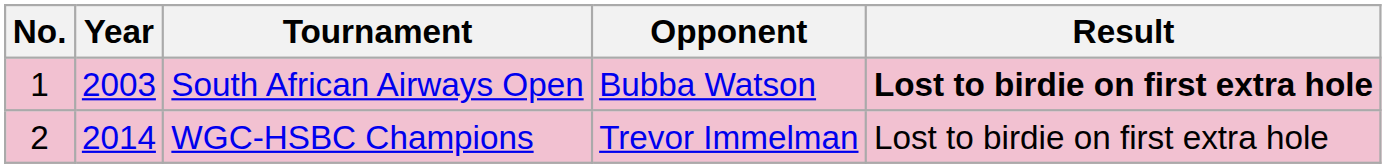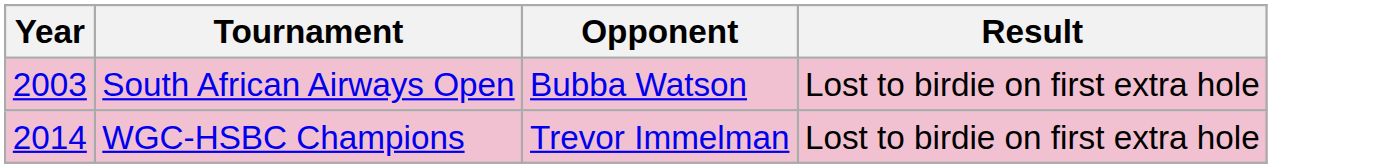 <table class="wikitable" style="font-size:95%;">
 <tr>
-<th>No.</th>
 <th>Year</th>
 <th>Tournament</th>
 <th>Opponent</th>
 <th>Result</th>
 </tr>
 <tr style="background:#F2C1D1;">
-<td align=center>1</td>
 <td><a href='#'>2003</a></td>
 <td><a href='#'>South African Airways Open</a></td>
 <td> <a href='#'>Bubba Watson</a></td>
-<td><strong>Lost to birdie on first extra hole</strong></td>
+<td>Lost to birdie on first extra hole</td>
 </tr>
 <tr style="background:#F2C1D1;">
-<td align=center>2</td>
 <td><a href='#'>2014</a></td>
 <td><a href='#'>WGC-HSBC Champions</a></td>
 <td> <a href='#'>Trevor Immelman</a></td>
 <td>Lost to birdie on first extra hole</td>
 </tr>
 </table>
